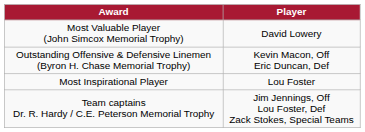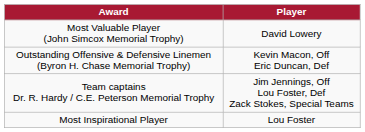 <table class="wikitable" width="65%">
 <tr>
 <th style="background:#A81933;color:#FFFFFF;">Award</th>
 <th style="background:#A81933;color:#FFFFFF;">Player</th>
 </tr>
 <tr align="center" bgcolor="">
 <td>Most Valuable Player<br>(John Simcox Memorial Trophy)</td>
 <td>David Lowery</td>
 </tr>
 <tr align="center" bgcolor="">
 <td>Outstanding Offensive & Defensive Linemen<br>(Byron H. Chase Memorial Trophy)</td>
 <td>Kevin Macon, Off<br>Eric Duncan, Def</td>
 </tr>
 <tr align="center" bgcolor="">
+<td>Team captains<br>Dr. R. Hardy / C.E. Peterson Memorial Trophy</td>
+<td>Jim Jennings, Off<br>Lou Foster, Def<br>Zack Stokes, Special Teams</td>
+</tr>
+<tr align="center" bgcolor="">
 <td>Most Inspirational Player</td>
 <td>Lou Foster</td>
 </tr>
-<tr align="center" bgcolor="">
-<td>Team captains<br>Dr. R. Hardy / C.E. Peterson Memorial Trophy</td>
-<td>Jim Jennings, Off<br>Lou Foster, Def<br>Zack Stokes, Special Teams</td>
-</tr>
 </table>
